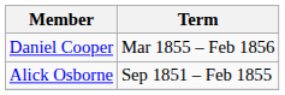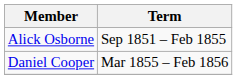 <table class="wikitable">
 <tr>
 <th>Member</th>
 <th>Term</th>
 </tr>
 <tr>
+<td><a href='#'>Alick Osborne</a></td>
+<td>Sep 1851 – Feb 1855</td>
+</tr>
+<tr>
 <td><a href='#'>Daniel Cooper</a></td>
 <td>Mar 1855 – Feb 1856</td>
 </tr>
 <tr>
-<td><a href='#'>Alick Osborne</a></td>
-<td>Sep 1851 – Feb 1855</td>
-</tr>
-<tr>
 </tr>
 </table>
